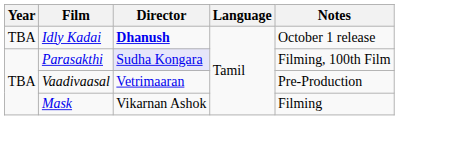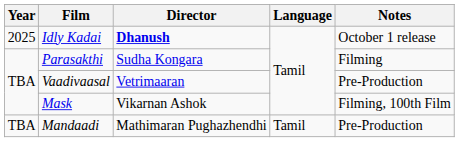 <table class="wikitable">
 <tr>
 <th>Year</th>
 <th>Film</th>
 <th>Director</th>
 <th>Language</th>
 <th>Notes</th>
 </tr>
 <tr>
-<td>TBA</td>
+<td>2025</td>
 <td><em><a href='#'>Idly Kadai</a></em></td>
 <td><strong><a href='#'>Dhanush</a></strong></td>
 <td rowspan="4">Tamil</td>
 <td>October 1 release</td>
 </tr>
 <tr>
 <td rowspan="3">TBA</td>
 <td><em><a href='#'>Parasakthi</a></em></td>
-<td style="background: lavender;"><a href='#'>Sudha Kongara</a></td>
-<td>Filming, 100th Film</td>
+<td><a href='#'>Sudha Kongara</a></td>
+<td>Filming</td>
 </tr>
 <tr>
 <td><em>Vaadivaasal</em></td>
 <td><a href='#'>Vetrimaaran</a></td>
 <td>Pre-Production</td>
 </tr>
 <tr>
 <td><a href='#'><em>Mask</em></a></td>
 <td>Vikarnan Ashok</td>
-<td>Filming</td>
+<td>Filming, 100th Film</td>
+</tr>
+<tr>
+<td>TBA</td>
+<td><em>Mandaadi</em></td>
+<td>Mathimaran Pughazhendhi</td>
+<td>Tamil</td>
+<td>Pre-Production</td>
 </tr>
 </table>
